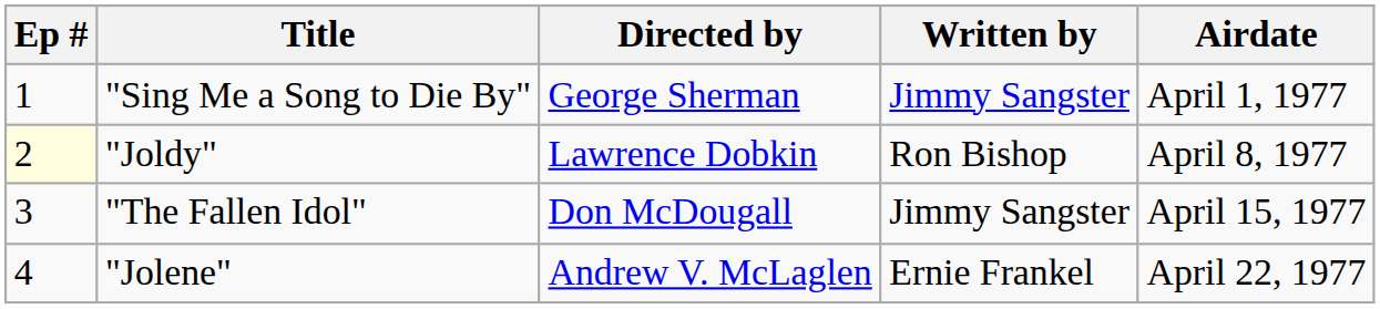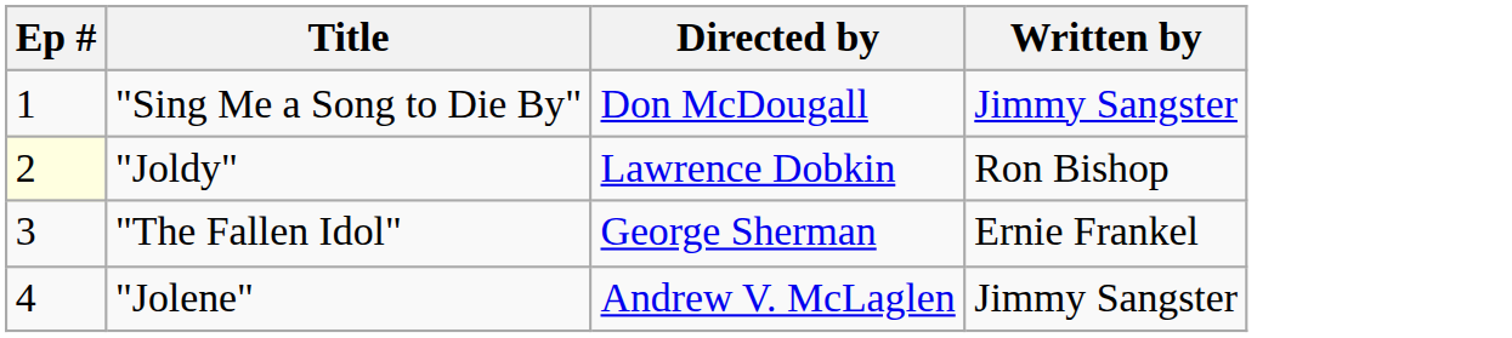 <table class="wikitable">
 <tr>
 <th>Ep #</th>
 <th>Title</th>
 <th>Directed by</th>
 <th>Written by</th>
-<th>Airdate</th>
 </tr>
 <tr>
 <td>1</td>
 <td>"Sing Me a Song to Die By"</td>
-<td><a href='#'>George Sherman</a></td>
+<td><a href='#'>Don McDougall</a></td>
 <td><a href='#'>Jimmy Sangster</a></td>
-<td>April 1, 1977</td>
 </tr>
 <tr>
 <td style="background: lightyellow;">2</td>
 <td>"Joldy"</td>
 <td><a href='#'>Lawrence Dobkin</a></td>
 <td>Ron Bishop</td>
-<td>April 8, 1977</td>
 </tr>
 <tr>
 <td>3</td>
 <td>"The Fallen Idol"</td>
-<td><a href='#'>Don McDougall</a></td>
-<td>Jimmy Sangster</td>
-<td>April 15, 1977</td>
+<td><a href='#'>George Sherman</a></td>
+<td>Ernie Frankel</td>
 </tr>
 <tr>
 <td>4</td>
 <td>"Jolene"</td>
 <td><a href='#'>Andrew V. McLaglen</a></td>
-<td>Ernie Frankel</td>
-<td>April 22, 1977</td>
+<td>Jimmy Sangster</td>
 </tr>
 </table>
